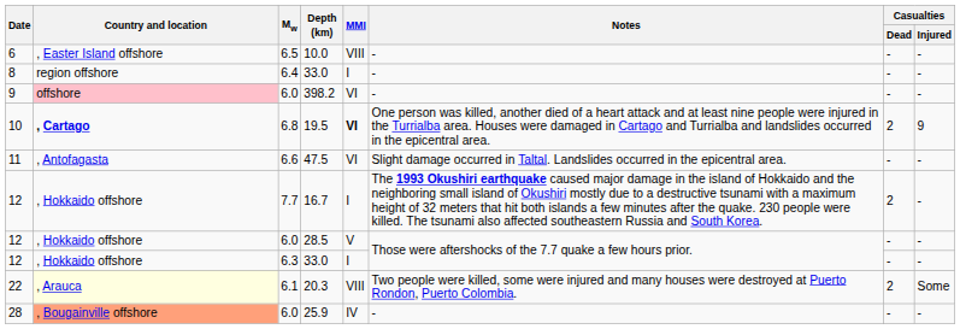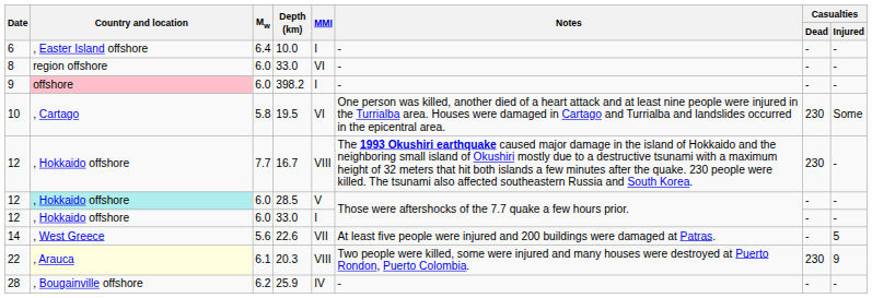 <table class="wikitable sortable" style="border:1px black; margin-left:1em;">
 <tr>
 <th rowspan="2"><small>Date</small></th>
 <th rowspan="2" style="width: 310px"><small>Country and location</small></th>
 <th rowspan="2"><small>M<sub>w</sub></small></th>
 <th rowspan="2"><small>Depth (km)</small></th>
 <th rowspan="2"><small><a href='#'>MMI</a></small></th>
 <th rowspan="2" class="unsortable"><small>Notes</small></th>
 <th colspan="2"><small>Casualties</small></th>
 </tr>
 <tr>
 <th><small>Dead</small></th>
 <th><small>Injured</small></th>
 </tr>
 <tr>
 <td>6</td>
 <td>, <a href='#'>Easter Island</a> offshore</td>
-<td>6.5</td>
+<td>6.4</td>
 <td>10.0</td>
-<td>VIII</td>
+<td>I</td>
 <td>-</td>
 <td>-</td>
 <td>-</td>
 </tr>
 <tr>
 <td>8</td>
 <td> region offshore</td>
-<td>6.4</td>
+<td>6.0</td>
 <td>33.0</td>
-<td>I</td>
+<td>VI</td>
 <td>-</td>
 <td>-</td>
 <td>-</td>
 </tr>
 <tr>
 <td>9</td>
 <td style="background: pink;"> offshore</td>
 <td>6.0</td>
 <td>398.2</td>
-<td>VI</td>
+<td>I</td>
 <td>-</td>
 <td>-</td>
 <td>-</td>
 </tr>
 <tr>
 <td>10</td>
-<td><strong>, <a href='#'>Cartago</a></strong></td>
-<td>6.8</td>
+<td>, <a href='#'>Cartago</a></td>
+<td>5.8</td>
 <td>19.5</td>
-<td><strong>VI</strong></td>
+<td>VI</td>
 <td>One person was killed, another died of a heart attack and at least nine people were injured in the <a href='#'>Turrialba</a> area. Houses were damaged in <a href='#'>Cartago</a> and Turrialba and landslides occurred in the epicentral area.</td>
-<td>2</td>
-<td>9</td>
-</tr>
-<tr>
-<td>11</td>
-<td>, <a href='#'>Antofagasta</a></td>
-<td>6.6</td>
-<td>47.5</td>
-<td>VI</td>
-<td>Slight damage occurred in <a href='#'>Taltal</a>. Landslides occurred in the epicentral area.</td>
-<td>-</td>
-<td>-</td>
+<td>230</td>
+<td>Some</td>
 </tr>
 <tr>
 <td>12</td>
 <td>, <a href='#'>Hokkaido</a> offshore</td>
 <td>7.7</td>
 <td>16.7</td>
-<td>I</td>
+<td>VIII</td>
 <td>The <strong><a href='#'>1993 Okushiri earthquake</a></strong> caused major damage in the island of Hokkaido and the neighboring small island of <a href='#'>Okushiri</a> mostly due to a destructive tsunami with a maximum height of 32 meters that hit both islands a few minutes after the quake. 230 people were killed. The tsunami also affected southeastern Russia and <a href='#'>South Korea</a>.</td>
-<td>2</td>
+<td>230</td>
 <td>-</td>
 </tr>
 <tr>
 <td>12</td>
-<td>, <a href='#'>Hokkaido</a> offshore</td>
+<td style="background: paleturquoise;">, <a href='#'>Hokkaido</a> offshore</td>
 <td>6.0</td>
 <td>28.5</td>
 <td>V</td>
 <td rowspan="2">Those were aftershocks of the 7.7 quake a few hours prior.</td>
 <td>-</td>
 <td>-</td>
 </tr>
 <tr>
 <td>12</td>
 <td>, <a href='#'>Hokkaido</a> offshore</td>
-<td>6.3</td>
+<td>6.0</td>
 <td>33.0</td>
 <td>I</td>
 <td>-</td>
 <td>-</td>
+</tr>
+<tr>
+<td>14</td>
+<td>, <a href='#'>West Greece</a></td>
+<td>5.6</td>
+<td>22.6</td>
+<td>VII</td>
+<td>At least five people were injured and 200 buildings were damaged at <a href='#'>Patras</a>.</td>
+<td>-</td>
+<td>5</td>
 </tr>
 <tr>
 <td>22</td>
 <td style="background: lightyellow;">, <a href='#'>Arauca</a></td>
 <td>6.1</td>
 <td>20.3</td>
 <td>VIII</td>
 <td>Two people were killed, some were injured and many houses were destroyed at <a href='#'>Puerto Rondon</a>, <a href='#'>Puerto Colombia</a>.</td>
-<td>2</td>
-<td>Some</td>
+<td>230</td>
+<td>9</td>
 </tr>
 <tr>
 <td>28</td>
-<td style="background: lightsalmon;">, <a href='#'>Bougainville</a> offshore</td>
-<td>6.0</td>
+<td>, <a href='#'>Bougainville</a> offshore</td>
+<td>6.2</td>
 <td>25.9</td>
 <td>IV</td>
 <td>-</td>
 <td>-</td>
 <td>-</td>
 </tr>
 <tr>
 </tr>
 </table>
